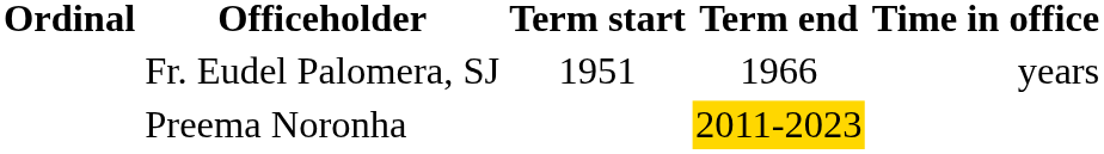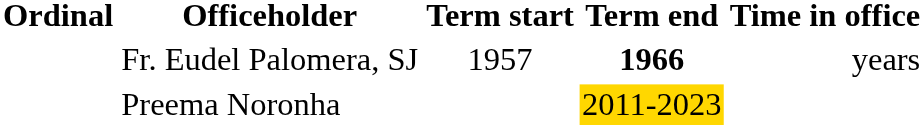 <table>
 <tr>
 <th>Ordinal</th>
 <th>Officeholder</th>
 <th>Term start</th>
 <th>Term end</th>
 <th>Time in office</th>
 </tr>
 <tr>
 <td align=center></td>
 <td>Fr. Eudel Palomera, SJ</td>
-<td align=center>1951</td>
-<td align=center>1966</td>
+<td align=center>1957</td>
+<td align=center><strong>1966</strong></td>
 <td align=right> years</td>
 </tr>
 <tr>
 <td align=center></td>
 <td>Preema Noronha</td>
 <td align=center></td>
 <td align=center style="background: gold;">2011-2023</td>
 <td align=right></td>
 </tr>
 </table>
